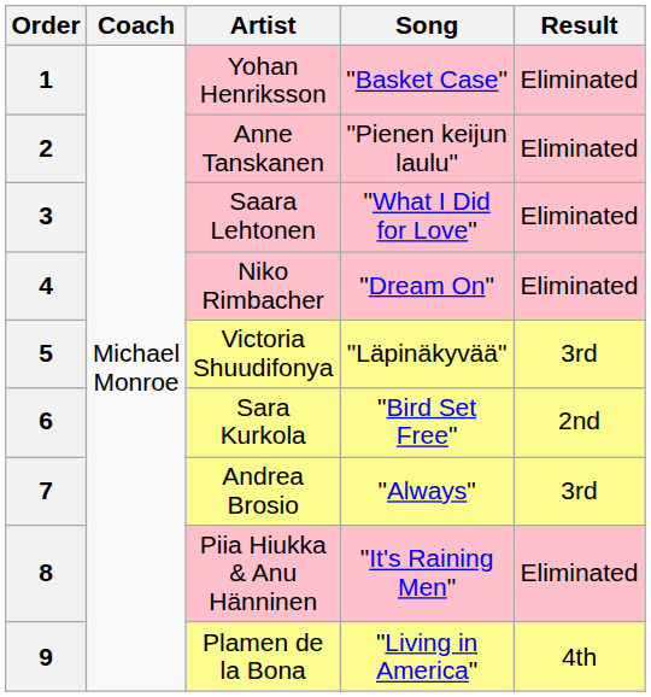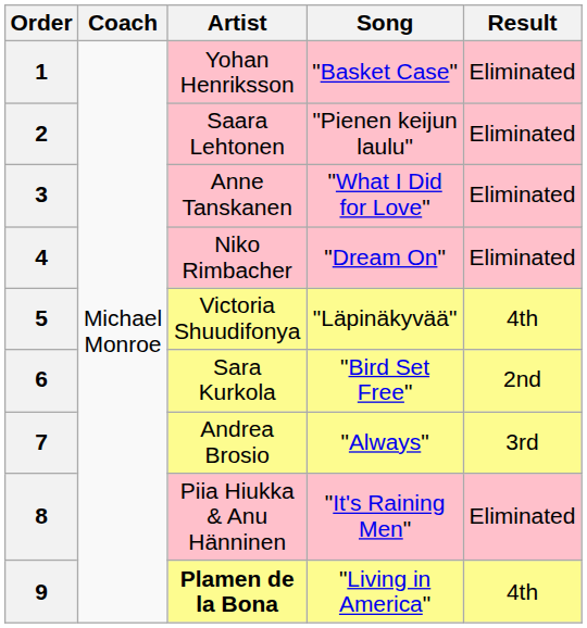 <table class="wikitable" style="text-align: center; width:65%;">
 <tr>
 <th style="width:02%;">Order</th>
 <th style="width:11%;">Coach</th>
 <th style="width:14%;">Artist</th>
 <th style="width:24%;">Song</th>
 <th style="width:09%;">Result</th>
 </tr>
 <tr>
 <th>1</th>
 <td rowspan="9">Michael Monroe</td>
 <td style="background:pink;">Yohan Henriksson</td>
 <td style="background:pink;">"<a href='#'>Basket Case</a>"</td>
 <td style="background:pink;">Eliminated</td>
 </tr>
 <tr>
 <th>2</th>
-<td style="background:pink;">Anne Tanskanen</td>
+<td style="background:pink;">Saara Lehtonen</td>
 <td style="background:pink;">"Pienen keijun laulu"</td>
 <td style="background:pink;">Eliminated</td>
 </tr>
 <tr>
 <th>3</th>
-<td style="background:pink;">Saara Lehtonen</td>
+<td style="background:pink;">Anne Tanskanen</td>
 <td style="background:pink;">"<a href='#'>What I Did for Love</a>"</td>
 <td style="background:pink;">Eliminated</td>
 </tr>
 <tr>
 <th>4</th>
 <td style="background:pink;">Niko Rimbacher</td>
 <td style="background:pink;">"<a href='#'>Dream On</a>"</td>
 <td style="background:pink;">Eliminated</td>
 </tr>
 <tr>
 <th>5</th>
 <td style="background:#fdfc8f;">Victoria Shuudifonya</td>
 <td style="background:#fdfc8f;">"Läpinäkyvää"</td>
-<td style="background:#fdfc8f;">3rd</td>
+<td style="background:#fdfc8f;">4th</td>
 </tr>
 <tr>
 <th>6</th>
 <td style="background:#fdfc8f;">Sara Kurkola</td>
 <td style="background:#fdfc8f;">"<a href='#'>Bird Set Free</a>"</td>
 <td style="background:#fdfc8f;">2nd</td>
 </tr>
 <tr>
 <th>7</th>
 <td style="background:#fdfc8f;">Andrea Brosio</td>
 <td style="background:#fdfc8f;">"<a href='#'>Always</a>"</td>
 <td style="background:#fdfc8f;">3rd</td>
 </tr>
 <tr>
 <th>8</th>
 <td style="background:pink;">Piia Hiukka & Anu Hänninen</td>
 <td style="background:pink;">"<a href='#'>It's Raining Men</a>"</td>
 <td style="background:pink;">Eliminated</td>
 </tr>
 <tr>
 <th>9</th>
-<td style="background:#fdfc8f;">Plamen de la Bona</td>
+<td style="background:#fdfc8f;"><strong>Plamen de la Bona</strong></td>
 <td style="background:#fdfc8f;">"<a href='#'>Living in America</a>"</td>
 <td style="background:#fdfc8f;">4th</td>
 </tr>
 </table>
